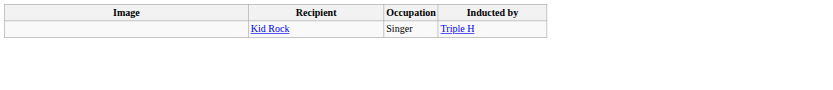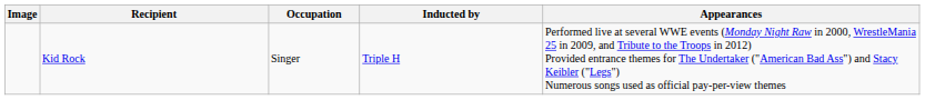 <table class="wikitable" style="font-size: 95%">
 <tr>
 <th class="unsortable">Image</th>
 <th style="width:25%;">Recipient<br></th>
 <th style="width:10%;">Occupation</th>
 <th style="width:20%;">Inducted by</th>
+<th class="unsortable">Appearances</th>
 </tr>
 <tr>
 <td></td>
 <td><a href='#'>Kid Rock</a><br></td>
 <td>Singer</td>
 <td><a href='#'>Triple H</a></td>
+<td>Performed live at several WWE events (<em><a href='#'>Monday Night Raw</a></em> in 2000, <a href='#'>WrestleMania 25</a> in 2009, and <a href='#'>Tribute to the Troops</a> in 2012)<br>Provided entrance themes for <a href='#'>The Undertaker</a> ("<a href='#'>American Bad Ass</a>") and <a href='#'>Stacy Keibler</a> ("<a href='#'>Legs</a>")<br>Numerous songs used as official pay-per-view themes</td>
 </tr>
 </table>
